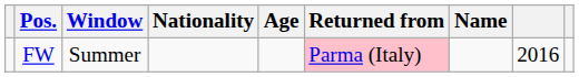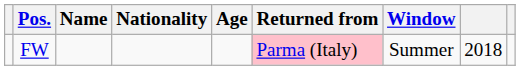 <table class="wikitable sortable" style="text-align:center;">
 <tr>
 <th scope=col></th>
 <th scope=col><a href='#'>Pos.</a></th>
-<th scope=col><a href='#'>Window</a></th>
+<th scope=col>Name</th>
 <th scope=col>Nationality</th>
 <th scope=col>Age</th>
 <th scope=col>Returned from</th>
-<th scope=col>Name</th>
+<th scope=col><a href='#'>Window</a></th>
 <th scope=col></th>
 <th scope=col class=unsortable></th>
 </tr>
 <tr>
 <td></td>
 <td><a href='#'>FW</a></td>
-<td>Summer</td>
+<td align=left></td>
 <td align=left></td>
 <td></td>
 <td align=left style="background: pink;"><a href='#'>Parma</a> (Italy)</td>
-<td align=left></td>
-<td>2016</td>
+<td>Summer</td>
+<td>2018</td>
 <td></td>
 </tr>
 </table>
